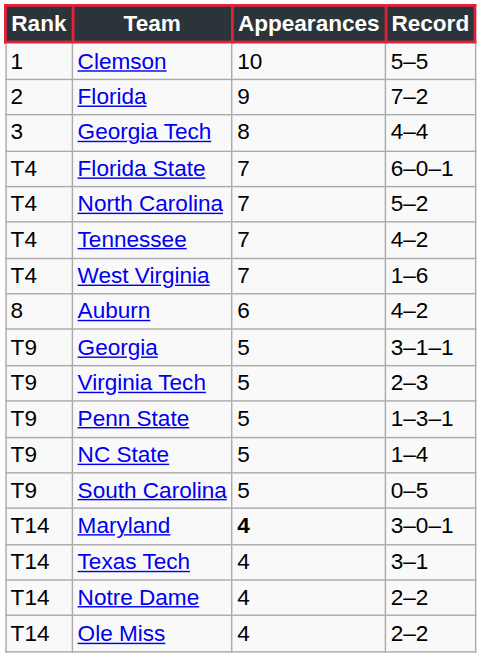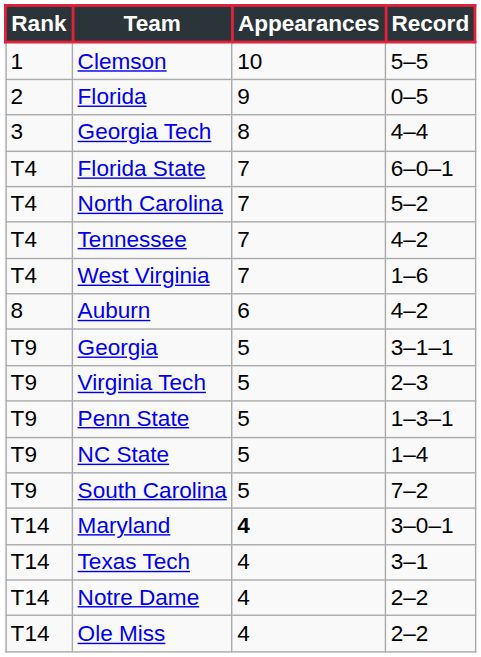 <table class = "wikitable">
 <tr>
 <th style="background:#2a3439; color:#fff; border:2px solid #e2223b;">Rank</th>
 <th style="background:#2a3439; color:#fff; border:2px solid #e2223b;">Team</th>
 <th style="background:#2a3439; color:#fff; border:2px solid #e2223b;">Appearances</th>
 <th style="background:#2a3439; color:#fff; border:2px solid #e2223b;">Record</th>
 </tr>
 <tr>
 <td>1</td>
 <td><a href='#'>Clemson</a></td>
 <td>10</td>
 <td>5–5</td>
 </tr>
 <tr>
 <td>2</td>
 <td><a href='#'>Florida</a></td>
 <td>9</td>
-<td>7–2</td>
+<td>0–5</td>
 </tr>
 <tr>
 <td>3</td>
 <td><a href='#'>Georgia Tech</a></td>
 <td>8</td>
 <td>4–4</td>
 </tr>
 <tr>
 <td>T4</td>
 <td><a href='#'>Florida State</a></td>
 <td>7</td>
 <td>6–0–1</td>
 </tr>
 <tr>
 <td>T4</td>
 <td><a href='#'>North Carolina</a></td>
 <td>7</td>
 <td>5–2</td>
 </tr>
 <tr>
 <td>T4</td>
 <td><a href='#'>Tennessee</a></td>
 <td>7</td>
 <td>4–2 </td>
 </tr>
 <tr>
 <td>T4</td>
 <td><a href='#'>West Virginia</a></td>
 <td>7</td>
 <td>1–6</td>
 </tr>
 <tr>
 <td>8</td>
 <td><a href='#'>Auburn</a></td>
 <td>6</td>
 <td>4–2</td>
 </tr>
 <tr>
 <td>T9</td>
 <td><a href='#'>Georgia</a></td>
 <td>5</td>
 <td>3–1–1</td>
 </tr>
 <tr>
 <td>T9</td>
 <td><a href='#'>Virginia Tech</a></td>
 <td>5</td>
 <td>2–3</td>
 </tr>
 <tr>
 <td>T9</td>
 <td><a href='#'>Penn State</a></td>
 <td>5</td>
 <td>1–3–1</td>
 </tr>
 <tr>
 <td>T9</td>
 <td><a href='#'>NC State</a></td>
 <td>5</td>
 <td>1–4</td>
 </tr>
 <tr>
 <td>T9</td>
 <td><a href='#'>South Carolina</a></td>
 <td>5</td>
-<td>0–5</td>
+<td>7–2</td>
 </tr>
 <tr>
 <td>T14</td>
 <td><a href='#'>Maryland</a></td>
 <td><strong>4</strong></td>
 <td>3–0–1</td>
 </tr>
 <tr>
 <td>T14</td>
 <td><a href='#'>Texas Tech</a></td>
 <td>4</td>
 <td>3–1</td>
 </tr>
 <tr>
 <td>T14</td>
 <td><a href='#'>Notre Dame</a></td>
 <td>4</td>
 <td>2–2</td>
 </tr>
 <tr>
 <td>T14</td>
 <td><a href='#'>Ole Miss</a></td>
 <td>4</td>
 <td>2–2</td>
 </tr>
 </table>
